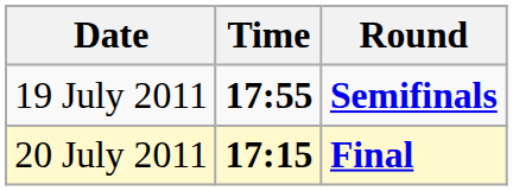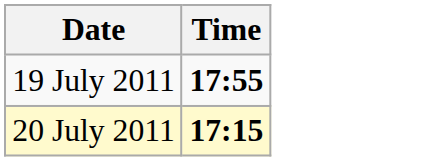 <table class="wikitable">
 <tr>
 <th>Date</th>
 <th>Time</th>
-<th>Round</th>
 </tr>
 <tr>
 <td>19 July 2011</td>
 <td><strong>17:55</strong></td>
-<td><strong><a href='#'>Semifinals</a></strong></td>
 </tr>
 <tr style=background:lemonchiffon>
 <td>20 July 2011</td>
 <td><strong>17:15</strong></td>
-<td><strong><a href='#'>Final</a></strong></td>
 </tr>
 </table>
